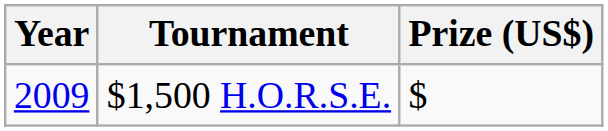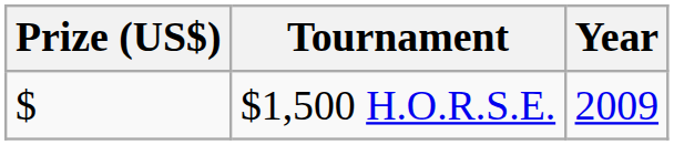 <table class = "wikitable">
 <tr>
+<th>Prize (US$)</th>
+<th>Tournament</th>
 <th>Year</th>
-<th>Tournament</th>
-<th>Prize (US$)</th>
 </tr>
 <tr>
+<td>$</td>
+<td>$1,500 <a href='#'>H.O.R.S.E.</a></td>
 <td><a href='#'>2009</a></td>
-<td>$1,500 <a href='#'>H.O.R.S.E.</a></td>
-<td>$</td>
 </tr>
 </table>
